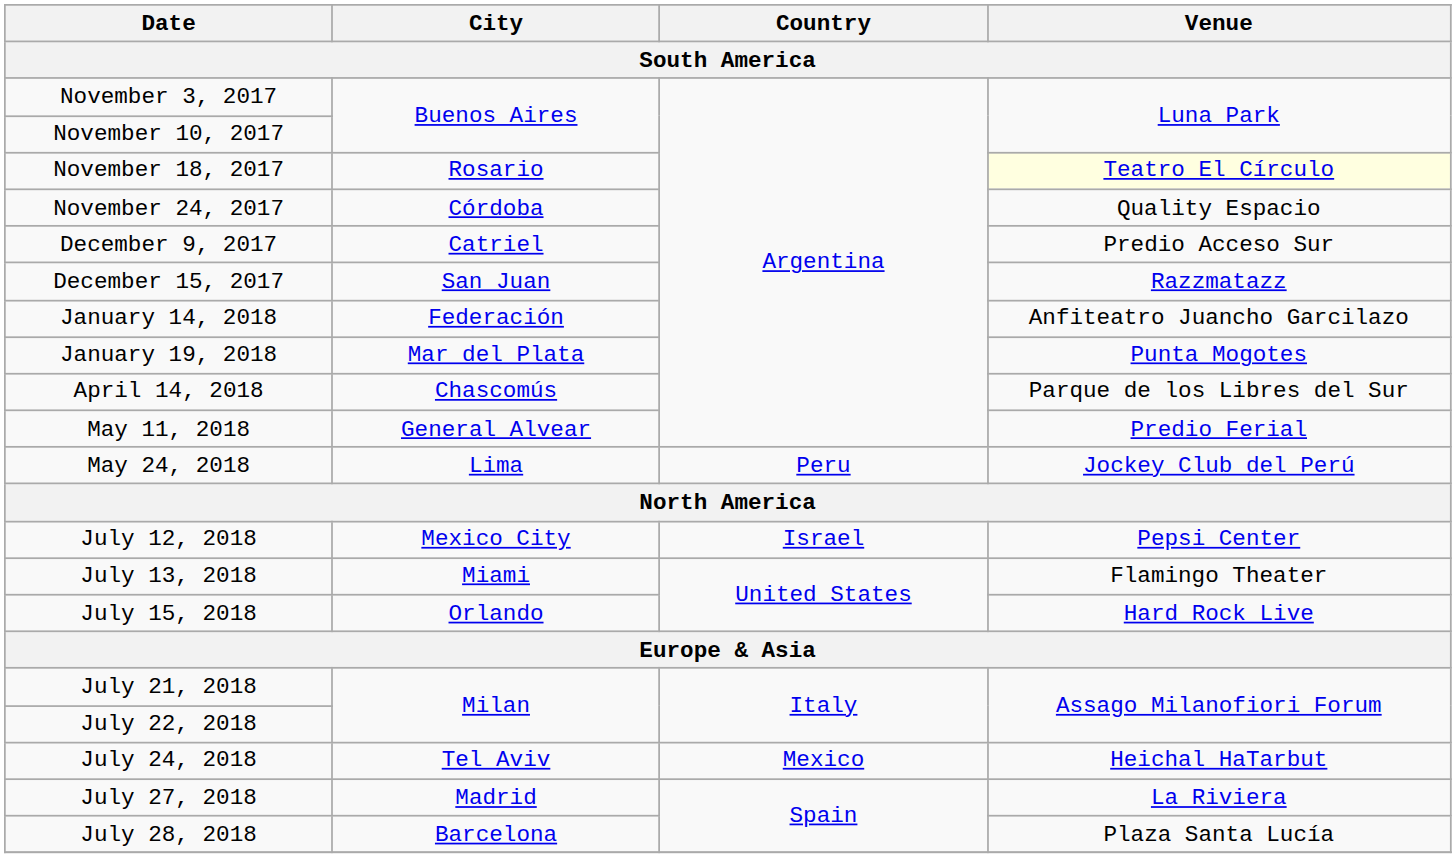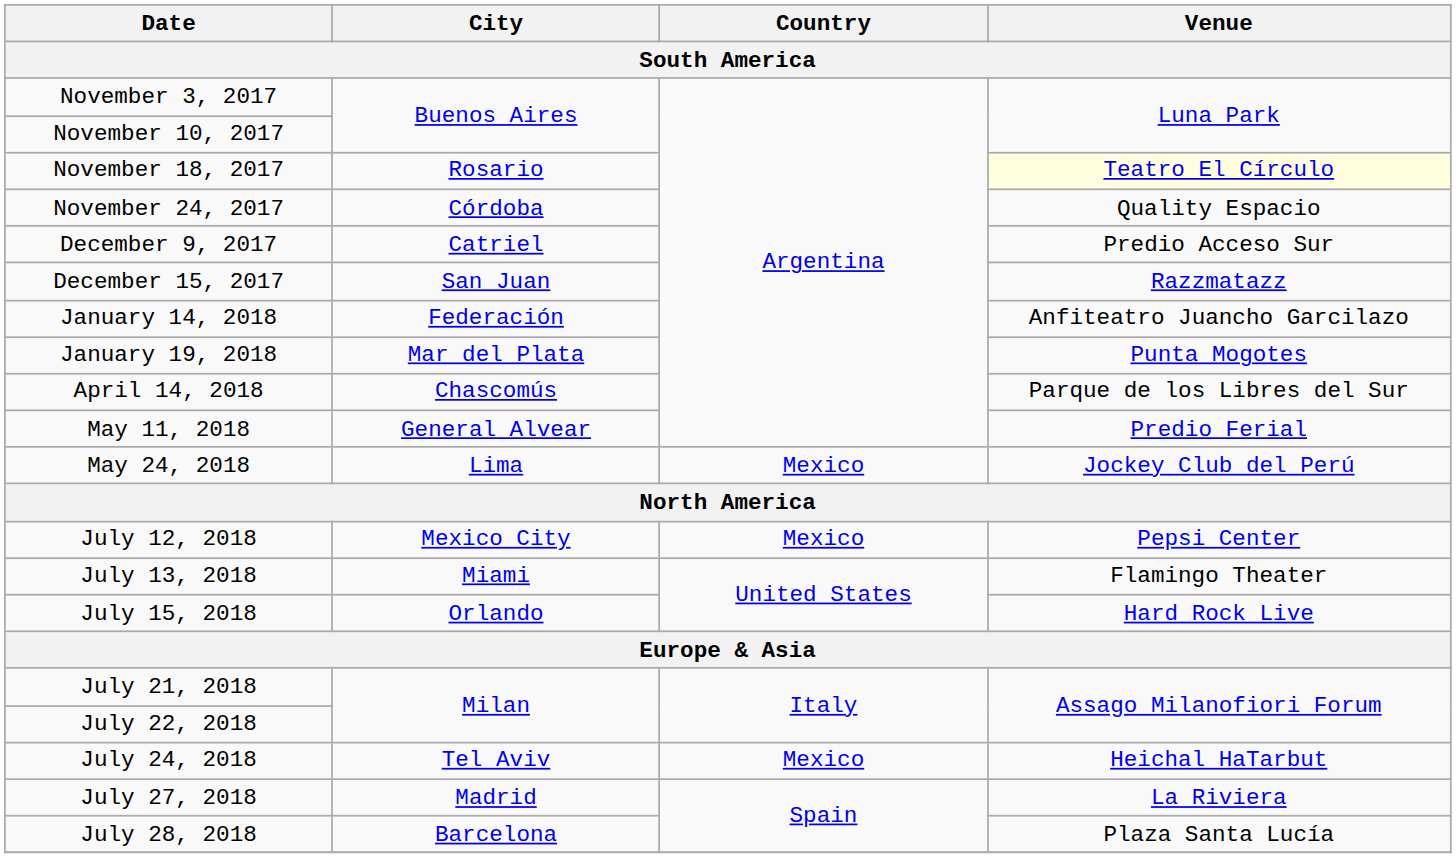 <table class="wikitable plainrowheaders" style="text-align:center;">
 <tr>
 <th scope="col" style="width:14em;">Date</th>
 <th scope="col" style="width:14em;">City</th>
 <th scope="col" style="width:14em;">Country</th>
 <th scope="col" style="width:20em;">Venue</th>
 </tr>
 <tr>
 <th colspan="7">South America</th>
 </tr>
 <tr>
 <td>November 3, 2017</td>
 <td rowspan="2"><a href='#'>Buenos Aires</a></td>
 <td rowspan="10"><a href='#'>Argentina</a></td>
 <td rowspan="2"><a href='#'>Luna Park</a></td>
 </tr>
 <tr>
 <td>November 10, 2017</td>
 </tr>
 <tr>
 <td>November 18, 2017</td>
 <td><a href='#'>Rosario</a></td>
 <td style="background: lightyellow;"><a href='#'>Teatro El Círculo</a></td>
 </tr>
 <tr>
 <td>November 24, 2017</td>
 <td><a href='#'>Córdoba</a></td>
 <td>Quality Espacio</td>
 </tr>
 <tr>
 <td>December 9, 2017</td>
 <td><a href='#'>Catriel</a></td>
 <td>Predio Acceso Sur</td>
 </tr>
 <tr>
 <td>December 15, 2017</td>
 <td><a href='#'>San Juan</a></td>
 <td><a href='#'>Razzmatazz</a></td>
 </tr>
 <tr>
 <td>January 14, 2018</td>
 <td><a href='#'>Federación</a></td>
 <td>Anfiteatro Juancho Garcilazo</td>
 </tr>
 <tr>
 <td>January 19, 2018</td>
 <td><a href='#'>Mar del Plata</a></td>
 <td><a href='#'>Punta Mogotes</a></td>
 </tr>
 <tr>
 <td>April 14, 2018</td>
 <td><a href='#'>Chascomús</a></td>
 <td>Parque de los Libres del Sur</td>
 </tr>
 <tr>
 <td>May 11, 2018</td>
 <td><a href='#'>General Alvear</a></td>
 <td><a href='#'>Predio Ferial</a></td>
 </tr>
 <tr>
 <td>May 24, 2018</td>
 <td><a href='#'>Lima</a></td>
-<td><a href='#'>Peru</a></td>
+<td><a href='#'>Mexico</a></td>
 <td><a href='#'>Jockey Club del Perú</a></td>
 </tr>
 <tr>
 <th colspan="7">North America</th>
 </tr>
 <tr>
 <td>July 12, 2018</td>
 <td><a href='#'>Mexico City</a></td>
-<td><a href='#'>Israel</a></td>
+<td><a href='#'>Mexico</a></td>
 <td><a href='#'>Pepsi Center</a></td>
 </tr>
 <tr>
 <td>July 13, 2018</td>
 <td><a href='#'>Miami</a></td>
 <td rowspan="2"><a href='#'>United States</a></td>
 <td>Flamingo Theater</td>
 </tr>
 <tr>
 <td>July 15, 2018</td>
 <td><a href='#'>Orlando</a></td>
 <td><a href='#'>Hard Rock Live</a></td>
 </tr>
 <tr>
 <th colspan="7">Europe & Asia</th>
 </tr>
 <tr>
 <td>July 21, 2018</td>
 <td rowspan="2"><a href='#'>Milan</a></td>
 <td rowspan="2"><a href='#'>Italy</a></td>
 <td rowspan="2"><a href='#'>Assago Milanofiori Forum</a></td>
 </tr>
 <tr>
 <td>July 22, 2018</td>
 </tr>
 <tr>
 <td>July 24, 2018</td>
 <td><a href='#'>Tel Aviv</a></td>
 <td><a href='#'>Mexico</a></td>
 <td><a href='#'>Heichal HaTarbut</a></td>
 </tr>
 <tr>
 <td>July 27, 2018</td>
 <td><a href='#'>Madrid</a></td>
 <td rowspan="2"><a href='#'>Spain</a></td>
 <td><a href='#'>La Riviera</a></td>
 </tr>
 <tr>
 <td>July 28, 2018</td>
 <td><a href='#'>Barcelona</a></td>
 <td>Plaza Santa Lucía</td>
 </tr>
 <tr>
 </tr>
 </table>
